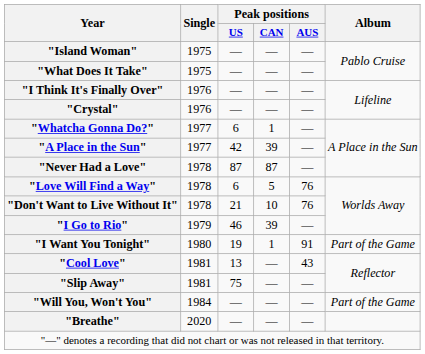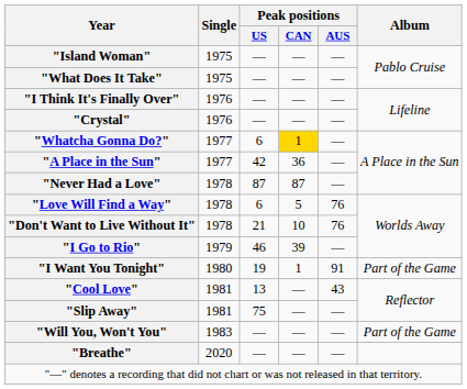 <table class="wikitable plainrowheaders" style="text-align:center;">
 <tr>
 <th scope="col" rowspan="2">Year</th>
 <th scope="col" rowspan="2">Single</th>
 <th scope="col" colspan="3">Peak positions</th>
 <th scope="col" rowspan="2">Album</th>
 </tr>
 <tr>
 <th scope="col" style="width:2.8em;font-size:90%;"><a href='#'>US</a></th>
 <th scope="col" style="width:2.8em;font-size:90%;"><a href='#'>CAN</a></th>
 <th scope="col" style="width:2.8em;font-size:90%;"><a href='#'>AUS</a></th>
 </tr>
 <tr>
 <th scope="row">"Island Woman"</th>
 <td>1975</td>
 <td>—</td>
 <td>—</td>
 <td>—</td>
 <td rowspan="2"><em>Pablo Cruise</em></td>
 </tr>
 <tr>
 <th scope="row">"What Does It Take"</th>
 <td>1975</td>
 <td>—</td>
 <td>—</td>
 <td>—</td>
 </tr>
 <tr>
 <th scope="row">"I Think It's Finally Over"</th>
 <td>1976</td>
 <td>—</td>
 <td>—</td>
 <td>—</td>
 <td rowspan="2"><em>Lifeline</em></td>
 </tr>
 <tr>
 <th scope="row">"Crystal"</th>
 <td>1976</td>
 <td>—</td>
 <td>—</td>
 <td>—</td>
 </tr>
 <tr>
 <th scope="row">"<a href='#'>Whatcha Gonna Do?</a>"</th>
 <td>1977</td>
 <td>6</td>
-<td>1</td>
+<td style="background: gold;">1</td>
 <td>—</td>
 <td rowspan="3"><em>A Place in the Sun</em></td>
 </tr>
 <tr>
 <th scope="row">"<a href='#'>A Place in the Sun</a>"</th>
 <td>1977</td>
 <td>42</td>
-<td>39</td>
+<td>36</td>
 <td>—</td>
 </tr>
 <tr>
 <th scope="row">"Never Had a Love"</th>
 <td>1978</td>
 <td>87</td>
 <td>87</td>
 <td>—</td>
 </tr>
 <tr>
 <th scope="row">"<a href='#'>Love Will Find a Way</a>"</th>
 <td>1978</td>
 <td>6</td>
 <td>5</td>
 <td>76</td>
 <td rowspan="3"><em>Worlds Away</em></td>
 </tr>
 <tr>
 <th scope="row">"Don't Want to Live Without It"</th>
 <td>1978</td>
 <td>21</td>
 <td>10</td>
 <td>76</td>
 </tr>
 <tr>
 <th scope="row">"<a href='#'>I Go to Rio</a>"</th>
 <td>1979</td>
 <td>46</td>
 <td>39</td>
 <td>—</td>
 </tr>
 <tr>
 <th scope="row">"I Want You Tonight"</th>
 <td>1980</td>
 <td>19</td>
 <td>1</td>
 <td>91</td>
 <td><em>Part of the Game</em></td>
 </tr>
 <tr>
 <th scope="row">"<a href='#'>Cool Love</a>"</th>
 <td>1981</td>
 <td>13</td>
 <td>—</td>
 <td>43</td>
 <td rowspan="2"><em>Reflector</em></td>
 </tr>
 <tr>
 <th scope="row">"Slip Away"</th>
 <td>1981</td>
 <td>75</td>
 <td>—</td>
 <td>—</td>
 </tr>
 <tr>
 <th scope="row">"Will You, Won't You"</th>
-<td>1984</td>
+<td>1983</td>
 <td>—</td>
 <td>—</td>
 <td>—</td>
 <td><em>Part of the Game</em></td>
 </tr>
 <tr>
 <th scope="row">"Breathe"</th>
 <td>2020</td>
 <td>—</td>
 <td>—</td>
 <td>—</td>
 <td></td>
 </tr>
 <tr>
 <td colspan="10" style="font-size:90%">"—" denotes a recording that did not chart or was not released in that territory.</td>
 </tr>
 </table>
